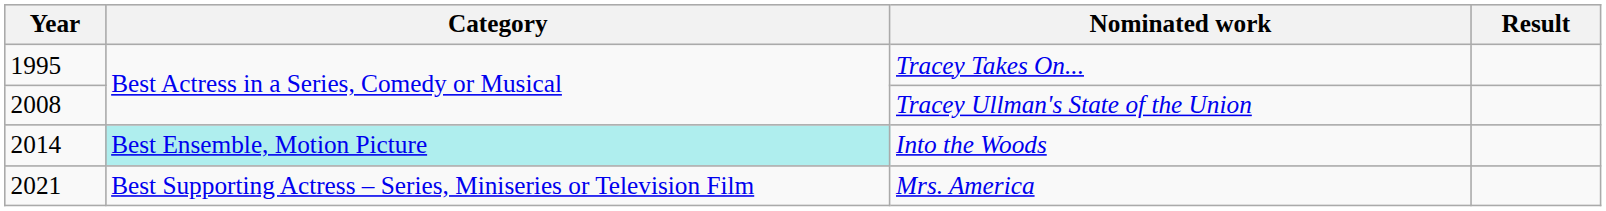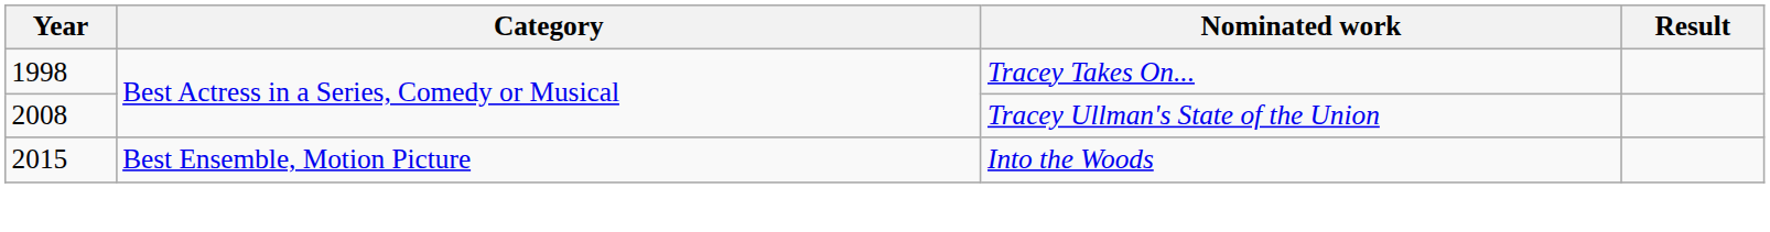 <table width="80%" class="wikitable">
 <tr>
 <th width="10">Year</th>
 <th width="300">Category</th>
 <th width="220">Nominated work</th>
 <th width="30">Result</th>
 </tr>
 <tr>
-<td>1995</td>
+<td>1998</td>
 <td rowspan="2"><a href='#'>Best Actress in a Series, Comedy or Musical</a></td>
 <td><em><a href='#'>Tracey Takes On...</a></em></td>
 <td></td>
 </tr>
 <tr>
 <td>2008</td>
 <td><em><a href='#'>Tracey Ullman's State of the Union</a></em></td>
 <td></td>
 </tr>
 <tr>
-<td>2014</td>
-<td style="background: paleturquoise;"><a href='#'>Best Ensemble, Motion Picture</a></td>
+<td>2015</td>
+<td><a href='#'>Best Ensemble, Motion Picture</a></td>
 <td><em><a href='#'>Into the Woods</a></em></td>
 <td></td>
 </tr>
-<tr>
-<td>2021</td>
-<td><a href='#'>Best Supporting Actress – Series, Miniseries or Television Film</a></td>
-<td><em><a href='#'>Mrs. America</a></em></td>
-<td></td>
-</tr>
 </table>
